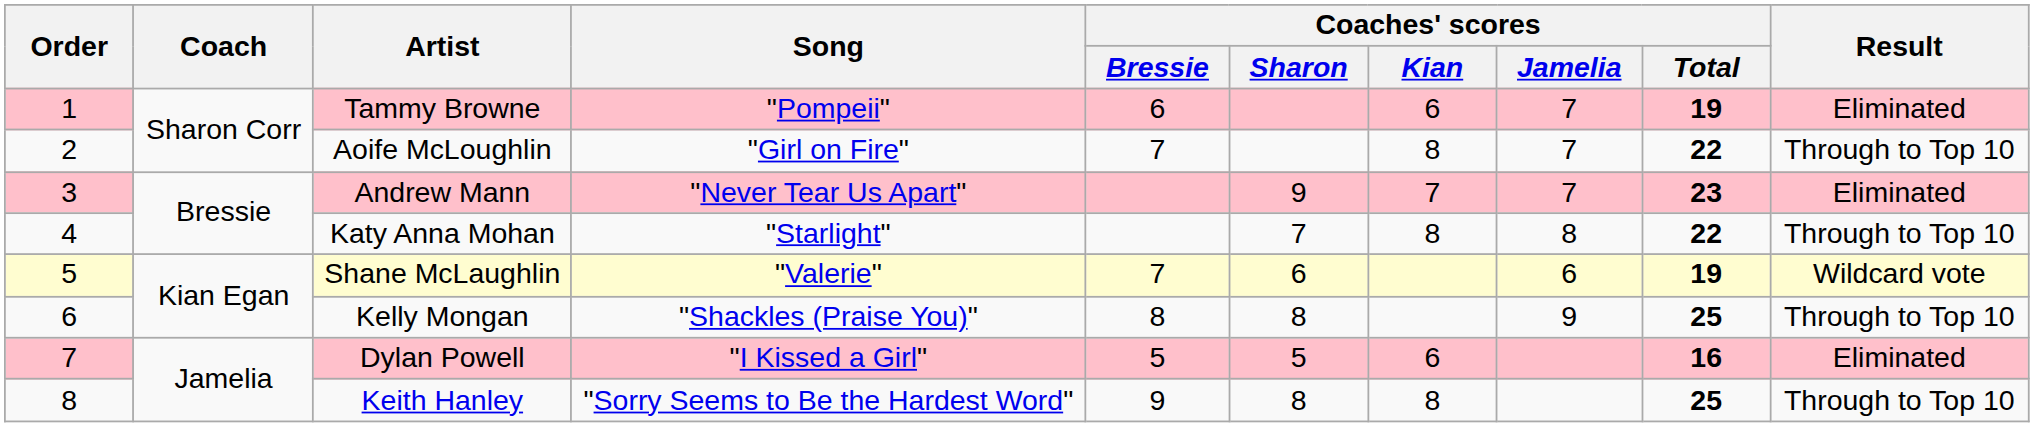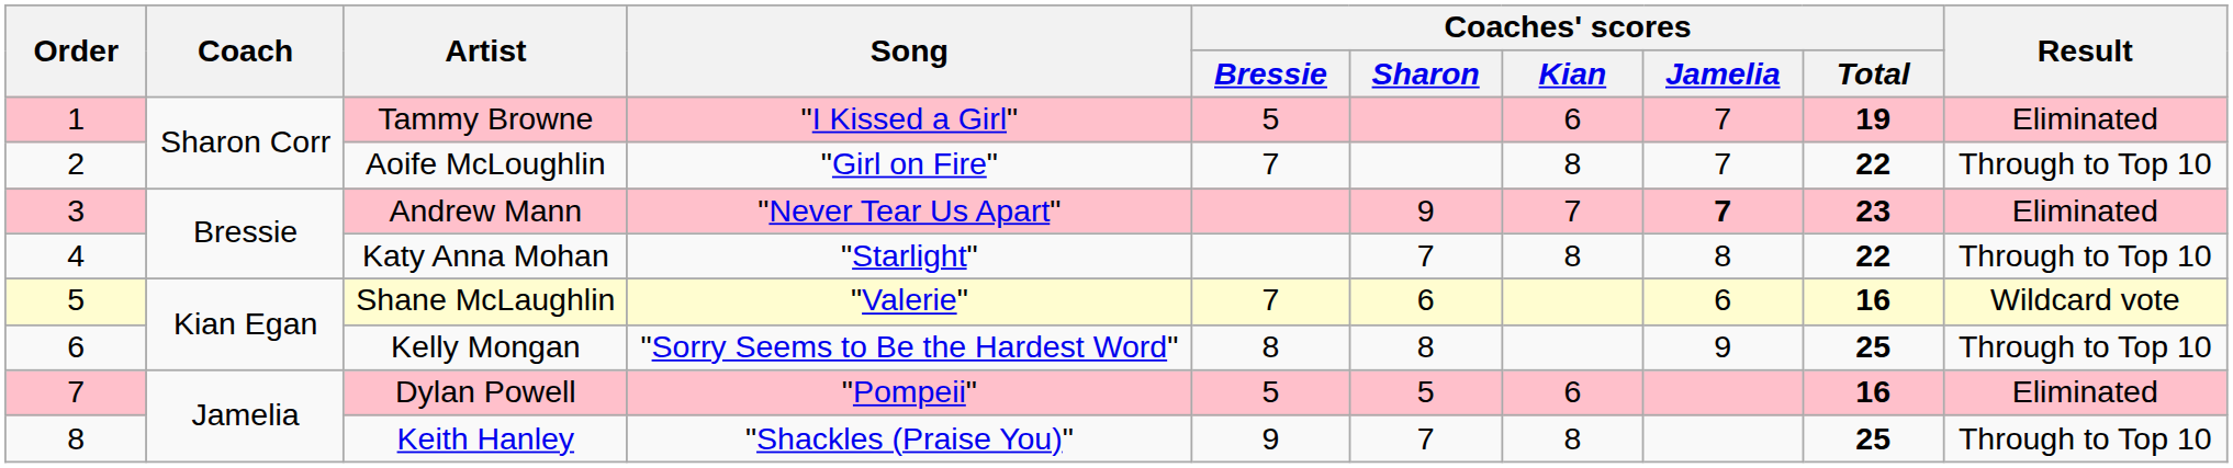 <table class="wikitable" style="text-align:center; line-height:16px; width:90%;">
 <tr>
 <th scope="col" rowspan="2" width="05%">Order</th>
 <th scope="col" rowspan="2" width="7%">Coach</th>
 <th scope="col" rowspan="2" width="10%">Artist</th>
 <th scope="col" rowspan="2" width="20%">Song</th>
 <th scope="col" colspan="5" width="10%">Coaches' scores</th>
 <th scope="col" rowspan="2" width="10%">Result</th>
 </tr>
 <tr>
 <th width="5%"><em><a href='#'>Bressie</a></em></th>
 <th width="5%"><em><a href='#'>Sharon</a></em></th>
 <th width="5%"><em><a href='#'>Kian</a></em></th>
 <th width="5%"><em><a href='#'>Jamelia</a></em></th>
 <th width="5%"><em>Total</em></th>
 </tr>
 <tr>
 <td style="background:pink;">1</td>
 <td rowspan="2">Sharon Corr</td>
 <td style="background:pink;">Tammy Browne</td>
-<td style="background:pink;">"<a href='#'>Pompeii</a>"</td>
-<td style="background:pink;">6</td>
+<td style="background:pink;">"<a href='#'>I Kissed a Girl</a>"</td>
+<td style="background:pink;">5</td>
 <td style="background:pink;"></td>
 <td style="background:pink;">6</td>
 <td style="background:pink;">7</td>
 <td style="background:pink;"><strong>19</strong></td>
 <td style="background:pink;">Eliminated</td>
 </tr>
 <tr>
 <td>2</td>
 <td>Aoife McLoughlin</td>
 <td>"<a href='#'>Girl on Fire</a>"</td>
 <td>7</td>
 <td></td>
 <td>8</td>
 <td>7</td>
 <td><strong>22</strong></td>
 <td>Through to Top 10</td>
 </tr>
 <tr>
 <td style="background:pink;">3</td>
 <td rowspan="2">Bressie</td>
 <td style="background:pink;">Andrew Mann</td>
 <td style="background:pink;">"<a href='#'>Never Tear Us Apart</a>"</td>
 <td style="background:pink;"></td>
 <td style="background:pink;">9</td>
 <td style="background:pink;">7</td>
-<td style="background:pink;">7</td>
+<td style="background:pink;"><strong>7</strong></td>
 <td style="background:pink;"><strong>23</strong></td>
 <td style="background:pink;">Eliminated</td>
 </tr>
 <tr>
 <td>4</td>
 <td>Katy Anna Mohan</td>
 <td>"<a href='#'>Starlight</a>"</td>
 <td></td>
 <td>7</td>
 <td>8</td>
 <td>8</td>
 <td><strong>22</strong></td>
 <td>Through to Top 10</td>
 </tr>
 <tr>
 <td style="background:#FFFDD0;">5</td>
 <td rowspan="2">Kian Egan</td>
 <td style="background:#FFFDD0;">Shane McLaughlin</td>
 <td style="background:#FFFDD0;">"<a href='#'>Valerie</a>"</td>
 <td style="background:#FFFDD0;">7</td>
 <td style="background:#FFFDD0;">6</td>
 <td style="background:#FFFDD0;"></td>
 <td style="background:#FFFDD0;">6</td>
-<td style="background:#FFFDD0;"><strong>19</strong></td>
+<td style="background:#FFFDD0;"><strong>16</strong></td>
 <td style="background:#FFFDD0;">Wildcard vote</td>
 </tr>
 <tr>
 <td>6</td>
 <td>Kelly Mongan</td>
-<td>"<a href='#'>Shackles (Praise You)</a>"</td>
+<td>"<a href='#'>Sorry Seems to Be the Hardest Word</a>"</td>
 <td>8</td>
 <td>8</td>
 <td></td>
 <td>9</td>
 <td><strong>25</strong></td>
 <td>Through to Top 10</td>
 </tr>
 <tr>
 <td style="background:pink;">7</td>
 <td rowspan="2">Jamelia</td>
 <td style="background:pink;">Dylan Powell</td>
-<td style="background:pink;">"<a href='#'>I Kissed a Girl</a>"</td>
+<td style="background:pink;">"<a href='#'>Pompeii</a>"</td>
 <td style="background:pink;">5</td>
 <td style="background:pink;">5</td>
 <td style="background:pink;">6</td>
 <td style="background:pink;"></td>
 <td style="background:pink;"><strong>16</strong></td>
 <td style="background:pink;">Eliminated</td>
 </tr>
 <tr>
 <td>8</td>
 <td><a href='#'>Keith Hanley</a></td>
-<td>"<a href='#'>Sorry Seems to Be the Hardest Word</a>"</td>
+<td>"<a href='#'>Shackles (Praise You)</a>"</td>
 <td>9</td>
-<td>8</td>
+<td>7</td>
 <td>8</td>
 <td></td>
 <td><strong>25</strong></td>
 <td>Through to Top 10</td>
 </tr>
 </table>
